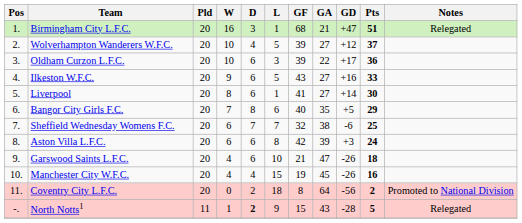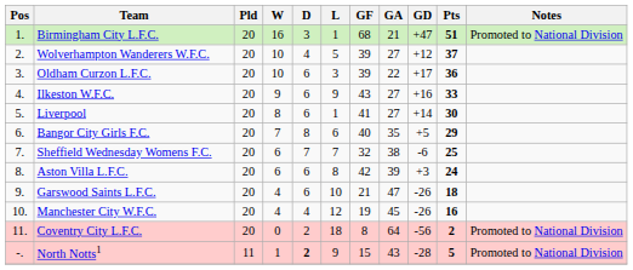 <table class="wikitable" style="text-align:center;">
 <tr>
 <th width=30 abbr="Position">Pos</th>
 <th width=250>Team</th>
 <th width=30 abbr="Played">Pld</th>
 <th width=30 abbr="Won">W</th>
 <th width=30 abbr="Drawn">D</th>
 <th width=30 abbr="Lost">L</th>
 <th width=30 abbr="Goals for">GF</th>
 <th width=30 abbr="Goals against">GA</th>
 <th width=30 abbr="Goal difference">GD</th>
 <th width=30 abbr="Points">Pts</th>
 <th width=200>Notes</th>
 </tr>
 <tr bgcolor="D0F0C0">
 <td>1.</td>
 <td align="left"><a href='#'>Birmingham City L.F.C.</a></td>
 <td>20</td>
 <td>16</td>
 <td>3</td>
 <td>1</td>
 <td>68</td>
 <td>21</td>
 <td>+47</td>
 <td><strong>51</strong></td>
-<td>Relegated</td>
+<td>Promoted to <a href='#'>National Division</a></td>
 </tr>
 <tr>
 <td>2.</td>
 <td align="left"><a href='#'>Wolverhampton Wanderers W.F.C.</a></td>
 <td>20</td>
 <td>10</td>
 <td>4</td>
 <td>5</td>
 <td>39</td>
 <td>27</td>
 <td>+12</td>
 <td><strong>37</strong></td>
 <td></td>
 </tr>
 <tr>
 <td>3.</td>
 <td align="left"><a href='#'>Oldham Curzon L.F.C.</a></td>
 <td>20</td>
 <td>10</td>
 <td>6</td>
 <td>3</td>
 <td>39</td>
 <td>22</td>
 <td>+17</td>
 <td><strong>36</strong></td>
 <td></td>
 </tr>
 <tr>
 <td>4.</td>
 <td align="left"><a href='#'>Ilkeston W.F.C.</a></td>
 <td>20</td>
 <td>9</td>
 <td>6</td>
-<td>5</td>
+<td>9</td>
 <td>43</td>
 <td>27</td>
 <td>+16</td>
 <td><strong>33</strong></td>
 <td></td>
 </tr>
 <tr>
 <td>5.</td>
 <td align="left"><a href='#'>Liverpool</a></td>
 <td>20</td>
 <td>8</td>
 <td>6</td>
 <td>1</td>
 <td>41</td>
 <td>27</td>
 <td>+14</td>
 <td><strong>30</strong></td>
 <td></td>
 </tr>
 <tr>
 <td>6.</td>
 <td align="left"><a href='#'>Bangor City Girls F.C.</a></td>
 <td>20</td>
 <td>7</td>
 <td>8</td>
 <td>6</td>
 <td>40</td>
 <td>35</td>
 <td>+5</td>
 <td><strong>29</strong></td>
 <td></td>
 </tr>
 <tr>
 <td>7.</td>
 <td align="left"><a href='#'>Sheffield Wednesday Womens F.C.</a></td>
 <td>20</td>
 <td>6</td>
 <td>7</td>
 <td>7</td>
 <td>32</td>
 <td>38</td>
 <td>-6</td>
 <td><strong>25</strong></td>
 <td></td>
 </tr>
 <tr>
 <td>8.</td>
 <td align="left"><a href='#'>Aston Villa L.F.C.</a></td>
 <td>20</td>
 <td>6</td>
 <td>6</td>
 <td>8</td>
 <td>42</td>
 <td>39</td>
 <td>+3</td>
 <td><strong>24</strong></td>
 <td></td>
 </tr>
 <tr>
 <td>9.</td>
 <td align="left"><a href='#'>Garswood Saints L.F.C.</a></td>
 <td>20</td>
 <td>4</td>
 <td>6</td>
 <td>10</td>
 <td>21</td>
 <td>47</td>
 <td>-26</td>
 <td><strong>18</strong></td>
 <td></td>
 </tr>
 <tr>
 <td>10.</td>
 <td align="left"><a href='#'>Manchester City W.F.C.</a></td>
 <td>20</td>
 <td>4</td>
 <td>4</td>
-<td>15</td>
+<td>12</td>
 <td>19</td>
 <td>45</td>
 <td>-26</td>
 <td><strong>16</strong></td>
 <td></td>
 </tr>
 <tr bgcolor="FFCCCC">
 <td>11.</td>
 <td align="left"><a href='#'>Coventry City L.F.C.</a></td>
 <td>20</td>
 <td>0</td>
 <td>2</td>
 <td>18</td>
 <td>8</td>
 <td>64</td>
 <td>-56</td>
 <td><strong>2</strong></td>
 <td>Promoted to <a href='#'>National Division</a></td>
 </tr>
 <tr bgcolor="FFCCCC">
 <td>-.</td>
 <td align="left"><a href='#'>North Notts</a><sup>1</sup></td>
 <td>11</td>
 <td>1</td>
 <td><strong>2</strong></td>
 <td>9</td>
 <td>15</td>
 <td>43</td>
 <td>-28</td>
 <td><strong>5</strong></td>
-<td>Relegated</td>
+<td>Promoted to <a href='#'>National Division</a></td>
 </tr>
 <tr>
 </tr>
 </table>
